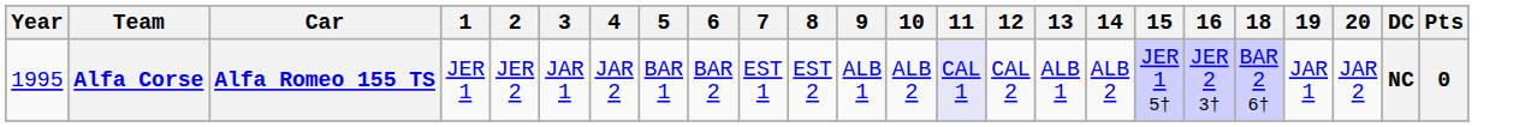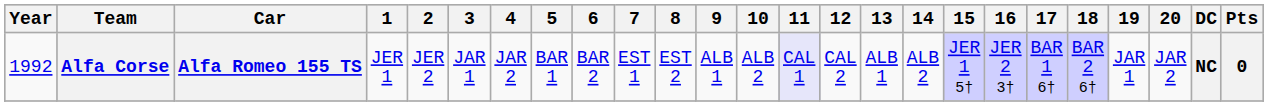 <table class="wikitable" style="text-align:center; font-size:85%">
 <tr>
 <th>Year</th>
 <th>Team</th>
 <th>Car</th>
 <th>1</th>
 <th>2</th>
 <th>3</th>
 <th>4</th>
 <th>5</th>
 <th>6</th>
 <th>7</th>
 <th>8</th>
 <th>9</th>
 <th>10</th>
 <th>11</th>
 <th>12</th>
 <th>13</th>
 <th>14</th>
 <th>15</th>
 <th>16</th>
+<th>17</th>
 <th>18</th>
 <th>19</th>
 <th>20</th>
 <th>DC</th>
 <th>Pts</th>
 </tr>
 <tr>
-<td><a href='#'>1995</a></td>
+<td><a href='#'>1992</a></td>
 <th nowrap><a href='#'>Alfa Corse</a></th>
 <th nowrap><a href='#'>Alfa Romeo 155 TS</a></th>
 <td><a href='#'>JER<br>1</a></td>
 <td><a href='#'>JER<br>2</a></td>
 <td><a href='#'>JAR<br>1</a></td>
 <td><a href='#'>JAR<br>2</a></td>
 <td><a href='#'>BAR<br>1</a></td>
 <td><a href='#'>BAR<br>2</a></td>
 <td><a href='#'>EST<br>1</a></td>
 <td><a href='#'>EST<br>2</a></td>
 <td><a href='#'>ALB<br>1</a></td>
 <td><a href='#'>ALB<br>2</a></td>
 <td style="background: lavender;"><a href='#'>CAL<br>1</a></td>
 <td><a href='#'>CAL<br>2</a></td>
 <td><a href='#'>ALB<br>1</a></td>
 <td><a href='#'>ALB<br>2</a></td>
 <td bgcolor="#CFCFFF"><a href='#'>JER<br>1</a><br><small>5†</small></td>
 <td bgcolor="#CFCFFF"><a href='#'>JER<br>2</a><br><small>3†</small></td>
+<td bgcolor="#CFCFFF"><a href='#'>BAR<br>1</a><br><small>6†</small></td>
 <td bgcolor="#CFCFFF"><a href='#'>BAR<br>2</a><br><small>6†</small></td>
 <td><a href='#'>JAR<br>1</a></td>
 <td><a href='#'>JAR<br>2</a></td>
 <th>NC</th>
 <th>0</th>
 </tr>
 </table>
